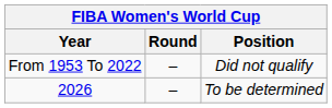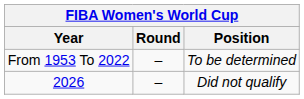 <table class="wikitable" style="text-align: center;font-size:100%;">
 <tr>
 <th colspan=20><a href='#'>FIBA Women's World Cup</a></th>
 </tr>
 <tr>
 <th>Year</th>
 <th>Round</th>
 <th>Position</th>
 </tr>
 <tr valign="top" bgcolor=>
 <td>From  <a href='#'>1953</a> To  <a href='#'>2022</a></td>
 <td>–</td>
-<td><em>Did not qualify</em></td>
+<td><em>To be determined</em></td>
 </tr>
 <tr valign="top" bgcolor=>
 <td> <a href='#'>2026</a></td>
 <td>–</td>
-<td><em>To be determined</em></td>
+<td><em>Did not qualify</em></td>
 </tr>
 </table>
